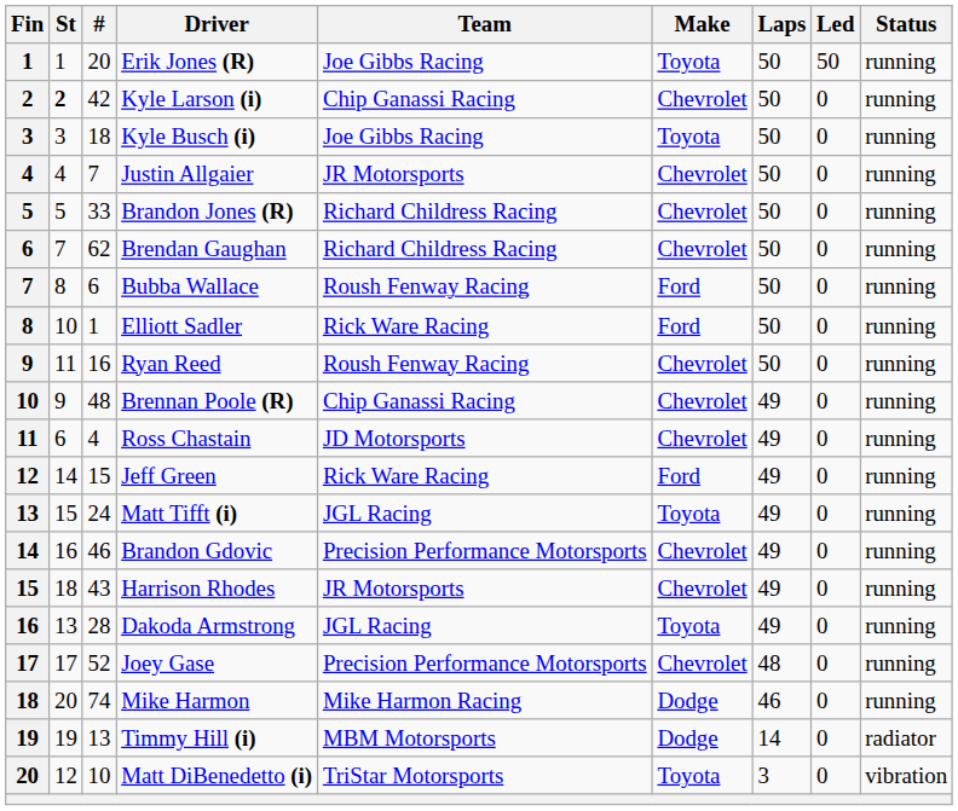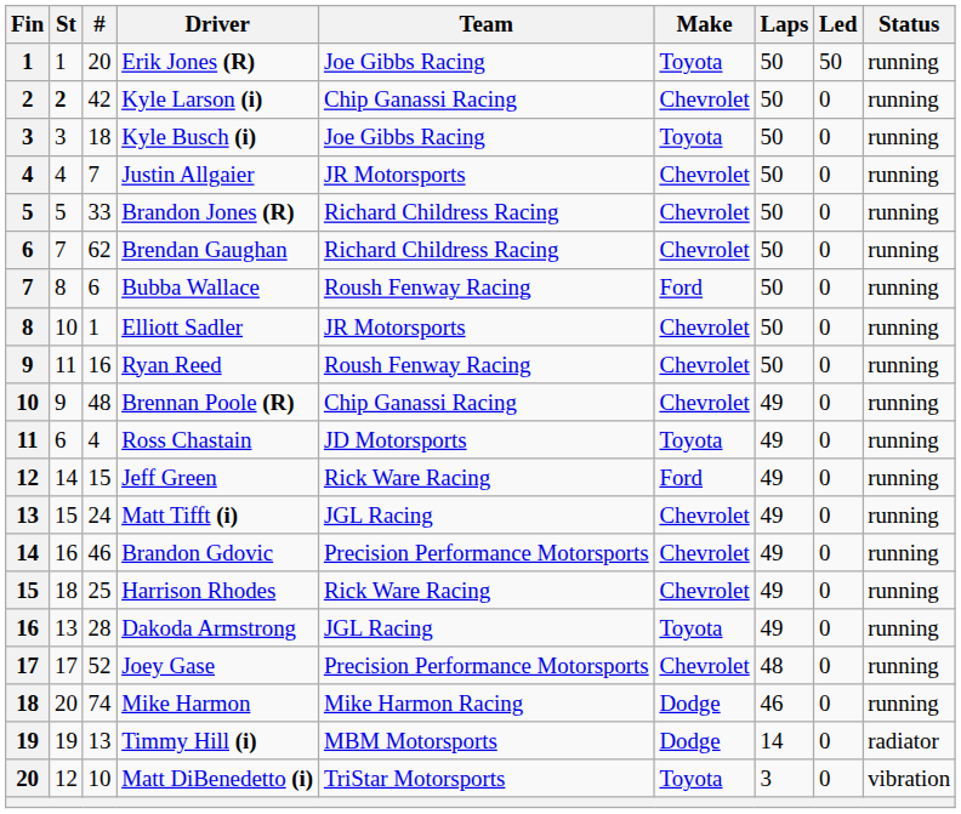 <table class="wikitable" style="font-size:95%">
 <tr>
 <th>Fin</th>
 <th>St</th>
 <th>#</th>
 <th>Driver</th>
 <th>Team</th>
 <th>Make</th>
 <th>Laps</th>
 <th>Led</th>
 <th>Status</th>
 </tr>
 <tr>
 <th>1</th>
 <td>1</td>
 <td>20</td>
 <td><a href='#'>Erik Jones</a> <strong>(R)</strong></td>
 <td><a href='#'>Joe Gibbs Racing</a></td>
 <td><a href='#'>Toyota</a></td>
 <td>50</td>
 <td>50</td>
 <td>running</td>
 </tr>
 <tr>
 <th>2</th>
 <td><strong>2</strong></td>
 <td>42</td>
 <td><a href='#'>Kyle Larson</a> <strong>(i)</strong></td>
 <td><a href='#'>Chip Ganassi Racing</a></td>
 <td><a href='#'>Chevrolet</a></td>
 <td>50</td>
 <td>0</td>
 <td>running</td>
 </tr>
 <tr>
 <th>3</th>
 <td>3</td>
 <td>18</td>
 <td><a href='#'>Kyle Busch</a> <strong>(i)</strong></td>
 <td><a href='#'>Joe Gibbs Racing</a></td>
 <td><a href='#'>Toyota</a></td>
 <td>50</td>
 <td>0</td>
 <td>running</td>
 </tr>
 <tr>
 <th>4</th>
 <td>4</td>
 <td>7</td>
 <td><a href='#'>Justin Allgaier</a></td>
 <td><a href='#'>JR Motorsports</a></td>
 <td><a href='#'>Chevrolet</a></td>
 <td>50</td>
 <td>0</td>
 <td>running</td>
 </tr>
 <tr>
 <th>5</th>
 <td>5</td>
 <td>33</td>
 <td><a href='#'>Brandon Jones</a> <strong>(R)</strong></td>
 <td><a href='#'>Richard Childress Racing</a></td>
 <td><a href='#'>Chevrolet</a></td>
 <td>50</td>
 <td>0</td>
 <td>running</td>
 </tr>
 <tr>
 <th>6</th>
 <td>7</td>
 <td>62</td>
 <td><a href='#'>Brendan Gaughan</a></td>
 <td><a href='#'>Richard Childress Racing</a></td>
 <td><a href='#'>Chevrolet</a></td>
 <td>50</td>
 <td>0</td>
 <td>running</td>
 </tr>
 <tr>
 <th>7</th>
 <td>8</td>
 <td>6</td>
 <td><a href='#'>Bubba Wallace</a></td>
 <td><a href='#'>Roush Fenway Racing</a></td>
 <td><a href='#'>Ford</a></td>
 <td>50</td>
 <td>0</td>
 <td>running</td>
 </tr>
 <tr>
 <th>8</th>
 <td>10</td>
 <td>1</td>
 <td><a href='#'>Elliott Sadler</a></td>
-<td><a href='#'>Rick Ware Racing</a></td>
-<td><a href='#'>Ford</a></td>
+<td><a href='#'>JR Motorsports</a></td>
+<td><a href='#'>Chevrolet</a></td>
 <td>50</td>
 <td>0</td>
 <td>running</td>
 </tr>
 <tr>
 <th>9</th>
 <td>11</td>
 <td>16</td>
 <td><a href='#'>Ryan Reed</a></td>
 <td><a href='#'>Roush Fenway Racing</a></td>
 <td><a href='#'>Chevrolet</a></td>
 <td>50</td>
 <td>0</td>
 <td>running</td>
 </tr>
 <tr>
 <th>10</th>
 <td>9</td>
 <td>48</td>
 <td><a href='#'>Brennan Poole</a> <strong>(R)</strong></td>
 <td><a href='#'>Chip Ganassi Racing</a></td>
 <td><a href='#'>Chevrolet</a></td>
 <td>49</td>
 <td>0</td>
 <td>running</td>
 </tr>
 <tr>
 <th>11</th>
 <td>6</td>
 <td>4</td>
 <td><a href='#'>Ross Chastain</a></td>
 <td><a href='#'>JD Motorsports</a></td>
-<td><a href='#'>Chevrolet</a></td>
+<td><a href='#'>Toyota</a></td>
 <td>49</td>
 <td>0</td>
 <td>running</td>
 </tr>
 <tr>
 <th>12</th>
 <td>14</td>
 <td>15</td>
 <td><a href='#'>Jeff Green</a></td>
 <td><a href='#'>Rick Ware Racing</a></td>
 <td><a href='#'>Ford</a></td>
 <td>49</td>
 <td>0</td>
 <td>running</td>
 </tr>
 <tr>
 <th>13</th>
 <td>15</td>
 <td>24</td>
 <td><a href='#'>Matt Tifft</a> <strong>(i)</strong></td>
 <td><a href='#'>JGL Racing</a></td>
-<td><a href='#'>Toyota</a></td>
+<td><a href='#'>Chevrolet</a></td>
 <td>49</td>
 <td>0</td>
 <td>running</td>
 </tr>
 <tr>
 <th>14</th>
 <td>16</td>
 <td>46</td>
 <td><a href='#'>Brandon Gdovic</a></td>
 <td><a href='#'>Precision Performance Motorsports</a></td>
 <td><a href='#'>Chevrolet</a></td>
 <td>49</td>
 <td>0</td>
 <td>running</td>
 </tr>
 <tr>
 <th>15</th>
 <td>18</td>
-<td>43</td>
+<td>25</td>
 <td><a href='#'>Harrison Rhodes</a></td>
-<td><a href='#'>JR Motorsports</a></td>
+<td><a href='#'>Rick Ware Racing</a></td>
 <td><a href='#'>Chevrolet</a></td>
 <td>49</td>
 <td>0</td>
 <td>running</td>
 </tr>
 <tr>
 <th>16</th>
 <td>13</td>
 <td>28</td>
 <td><a href='#'>Dakoda Armstrong</a></td>
 <td><a href='#'>JGL Racing</a></td>
 <td><a href='#'>Toyota</a></td>
 <td>49</td>
 <td>0</td>
 <td>running</td>
 </tr>
 <tr>
 <th>17</th>
 <td>17</td>
 <td>52</td>
 <td><a href='#'>Joey Gase</a></td>
 <td><a href='#'>Precision Performance Motorsports</a></td>
 <td><a href='#'>Chevrolet</a></td>
 <td>48</td>
 <td>0</td>
 <td>running</td>
 </tr>
 <tr>
 <th>18</th>
 <td>20</td>
 <td>74</td>
 <td><a href='#'>Mike Harmon</a></td>
 <td><a href='#'>Mike Harmon Racing</a></td>
 <td><a href='#'>Dodge</a></td>
 <td>46</td>
 <td>0</td>
 <td>running</td>
 </tr>
 <tr>
 <th>19</th>
 <td>19</td>
 <td>13</td>
 <td><a href='#'>Timmy Hill</a> <strong>(i)</strong></td>
 <td><a href='#'>MBM Motorsports</a></td>
 <td><a href='#'>Dodge</a></td>
 <td>14</td>
 <td>0</td>
 <td>radiator</td>
 </tr>
 <tr>
 <th>20</th>
 <td>12</td>
 <td>10</td>
 <td><a href='#'>Matt DiBenedetto</a> <strong>(i)</strong></td>
 <td><a href='#'>TriStar Motorsports</a></td>
 <td><a href='#'>Toyota</a></td>
 <td>3</td>
 <td>0</td>
 <td>vibration</td>
 </tr>
 <tr>
 <th colspan="9"></th>
 </tr>
 </table>
